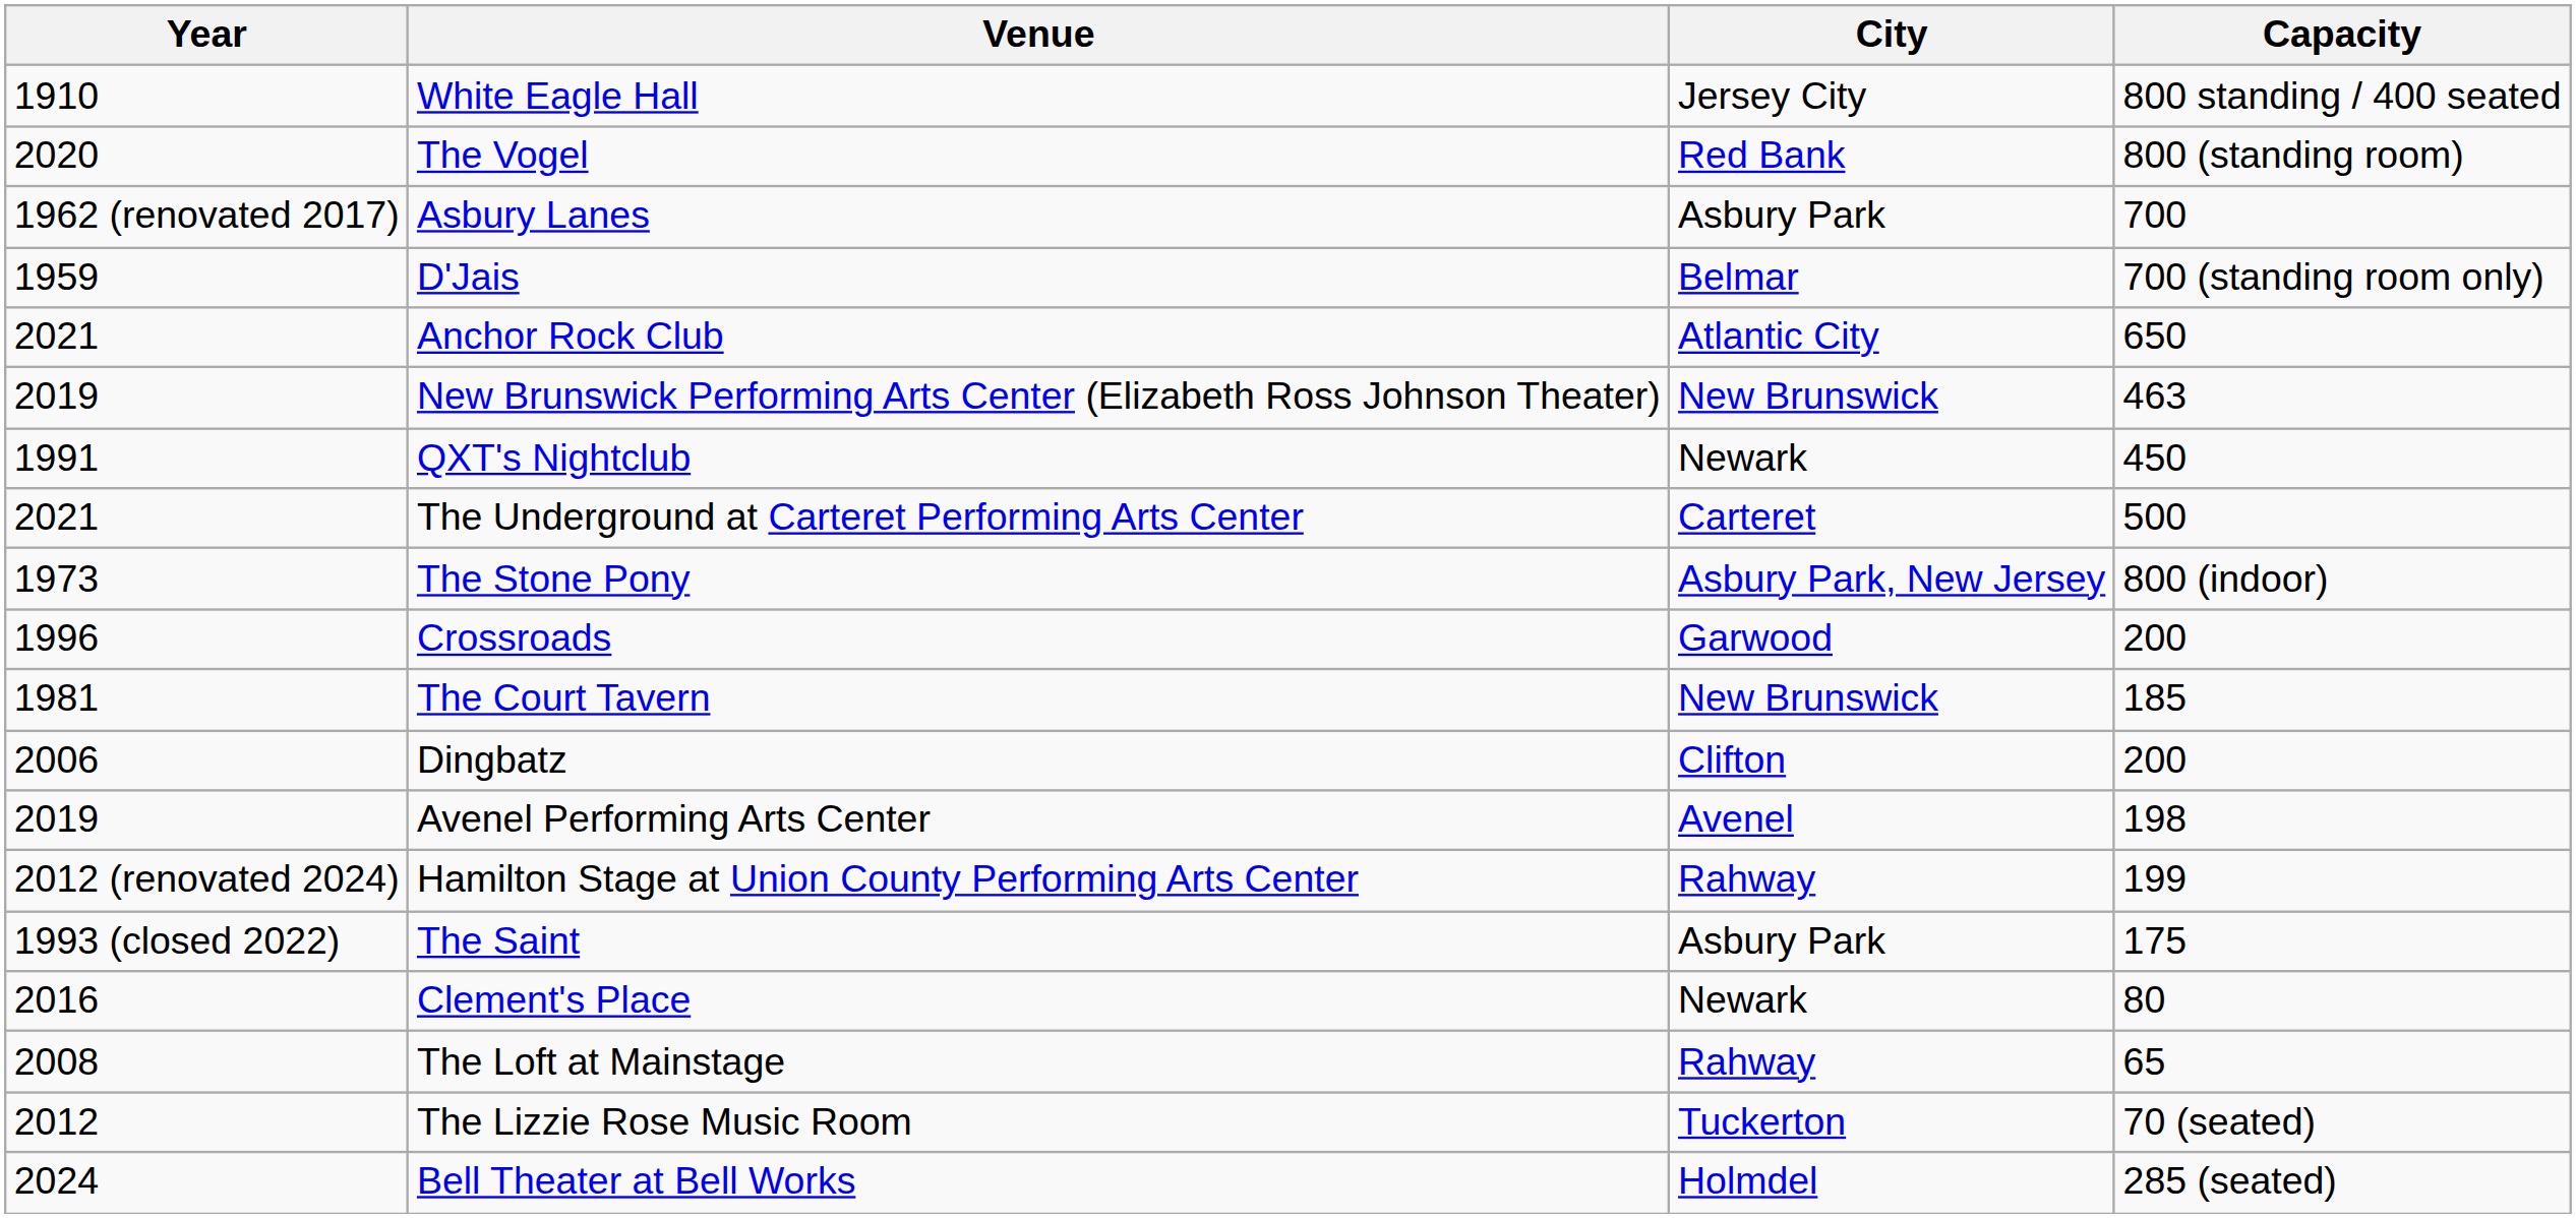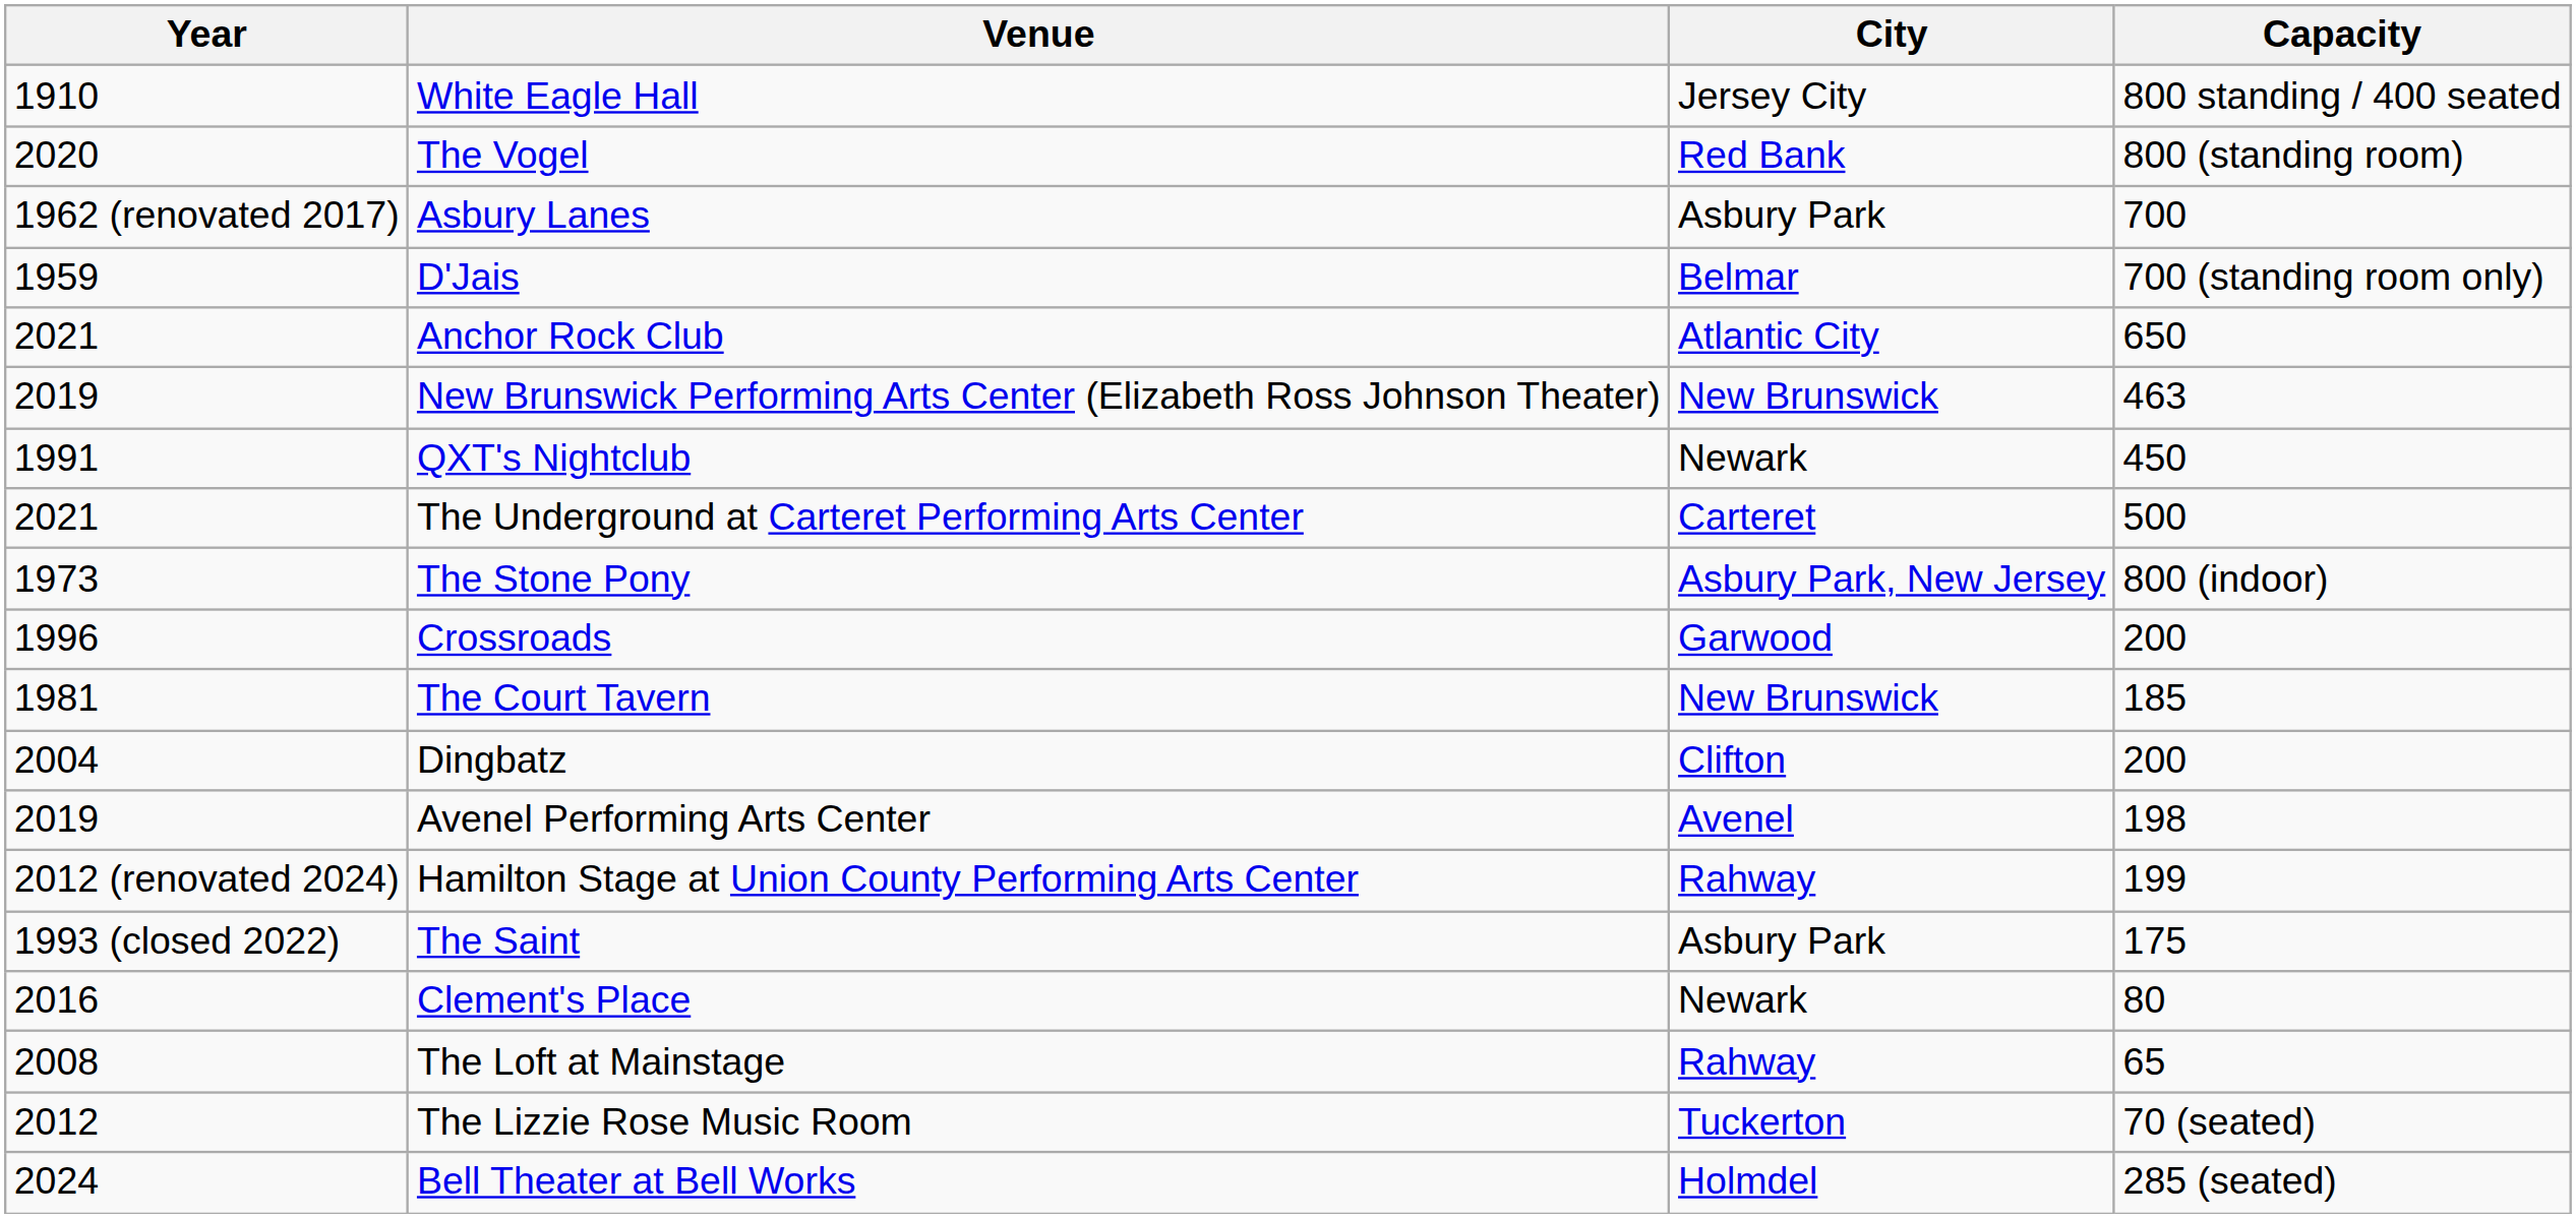 <table class="wikitable sortable">
 <tr>
 <th>Year</th>
 <th>Venue</th>
 <th>City</th>
 <th>Capacity</th>
 </tr>
 <tr>
 <td>1910</td>
 <td><a href='#'>White Eagle Hall</a></td>
 <td>Jersey City</td>
 <td>800 standing / 400 seated</td>
 </tr>
 <tr>
 <td>2020</td>
 <td><a href='#'>The Vogel</a></td>
 <td><a href='#'>Red Bank</a></td>
 <td>800 (standing room)</td>
 </tr>
 <tr>
 <td>1962 (renovated 2017)</td>
 <td><a href='#'>Asbury Lanes</a></td>
 <td>Asbury Park</td>
 <td>700</td>
 </tr>
 <tr>
 <td>1959</td>
 <td><a href='#'>D'Jais</a></td>
 <td><a href='#'>Belmar</a></td>
 <td>700 (standing room only)</td>
 </tr>
 <tr>
 <td>2021</td>
 <td><a href='#'>Anchor Rock Club</a></td>
 <td><a href='#'>Atlantic City</a></td>
 <td>650</td>
 </tr>
 <tr>
 <td>2019</td>
 <td><a href='#'>New Brunswick Performing Arts Center</a> (Elizabeth Ross Johnson Theater)</td>
 <td><a href='#'>New Brunswick</a></td>
 <td>463</td>
 </tr>
 <tr>
 <td>1991</td>
 <td><a href='#'>QXT's Nightclub</a></td>
 <td>Newark</td>
 <td>450</td>
 </tr>
 <tr>
 <td>2021</td>
 <td>The Underground at <a href='#'>Carteret Performing Arts Center</a></td>
 <td><a href='#'>Carteret</a></td>
 <td>500</td>
 </tr>
 <tr>
 <td>1973</td>
 <td><a href='#'>The Stone Pony</a></td>
 <td><a href='#'>Asbury Park, New Jersey</a></td>
 <td>800 (indoor)</td>
 </tr>
 <tr>
 <td>1996</td>
 <td><a href='#'>Crossroads</a></td>
 <td><a href='#'>Garwood</a></td>
 <td>200</td>
 </tr>
 <tr>
 <td>1981</td>
 <td><a href='#'>The Court Tavern</a></td>
 <td><a href='#'>New Brunswick</a></td>
 <td>185</td>
 </tr>
 <tr>
-<td>2006</td>
+<td>2004</td>
 <td>Dingbatz</td>
 <td><a href='#'>Clifton</a></td>
 <td>200</td>
 </tr>
 <tr>
 <td>2019</td>
 <td>Avenel Performing Arts Center</td>
 <td><a href='#'>Avenel</a></td>
 <td>198</td>
 </tr>
 <tr>
 <td>2012 (renovated 2024)</td>
 <td>Hamilton Stage at <a href='#'>Union County Performing Arts Center</a></td>
 <td><a href='#'>Rahway</a></td>
 <td>199</td>
 </tr>
 <tr>
 <td>1993 (closed 2022)</td>
 <td><a href='#'>The Saint</a></td>
 <td>Asbury Park</td>
 <td>175</td>
 </tr>
 <tr>
 <td>2016</td>
 <td><a href='#'>Clement's Place</a></td>
 <td>Newark</td>
 <td>80</td>
 </tr>
 <tr>
 <td>2008</td>
 <td>The Loft at Mainstage</td>
 <td><a href='#'>Rahway</a></td>
 <td>65</td>
 </tr>
 <tr>
 <td>2012</td>
 <td>The Lizzie Rose Music Room</td>
 <td><a href='#'>Tuckerton</a></td>
 <td>70 (seated)</td>
 </tr>
 <tr>
 <td>2024</td>
 <td><a href='#'>Bell Theater at Bell Works</a></td>
 <td><a href='#'>Holmdel</a></td>
 <td>285 (seated)</td>
 </tr>
 </table>
